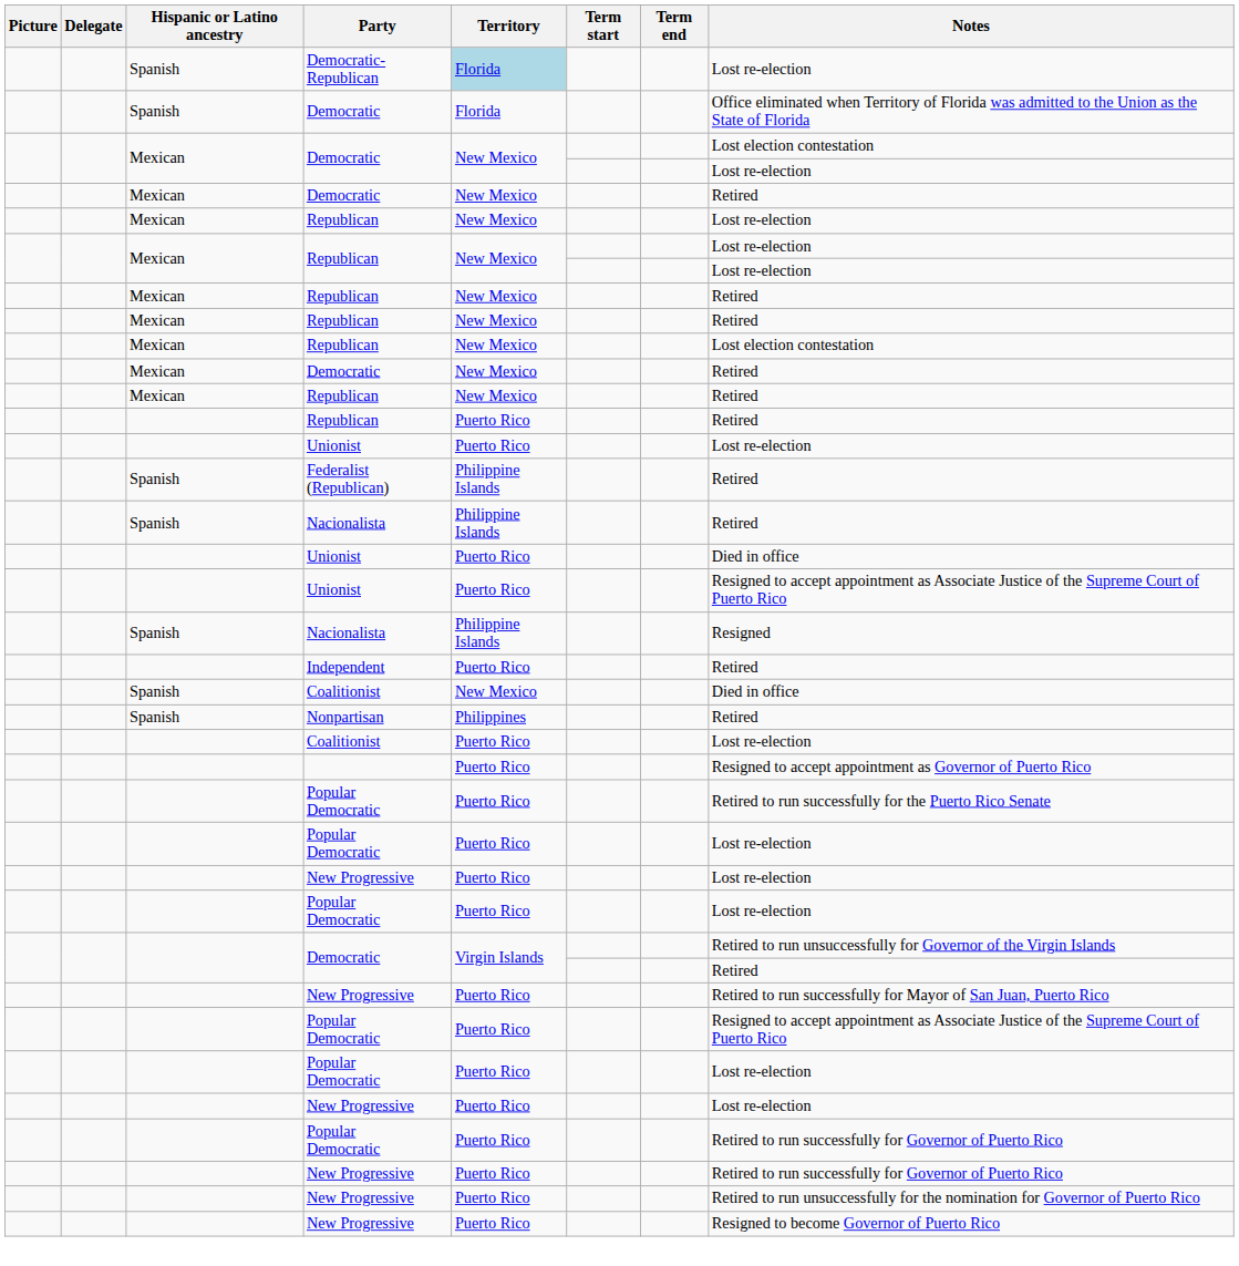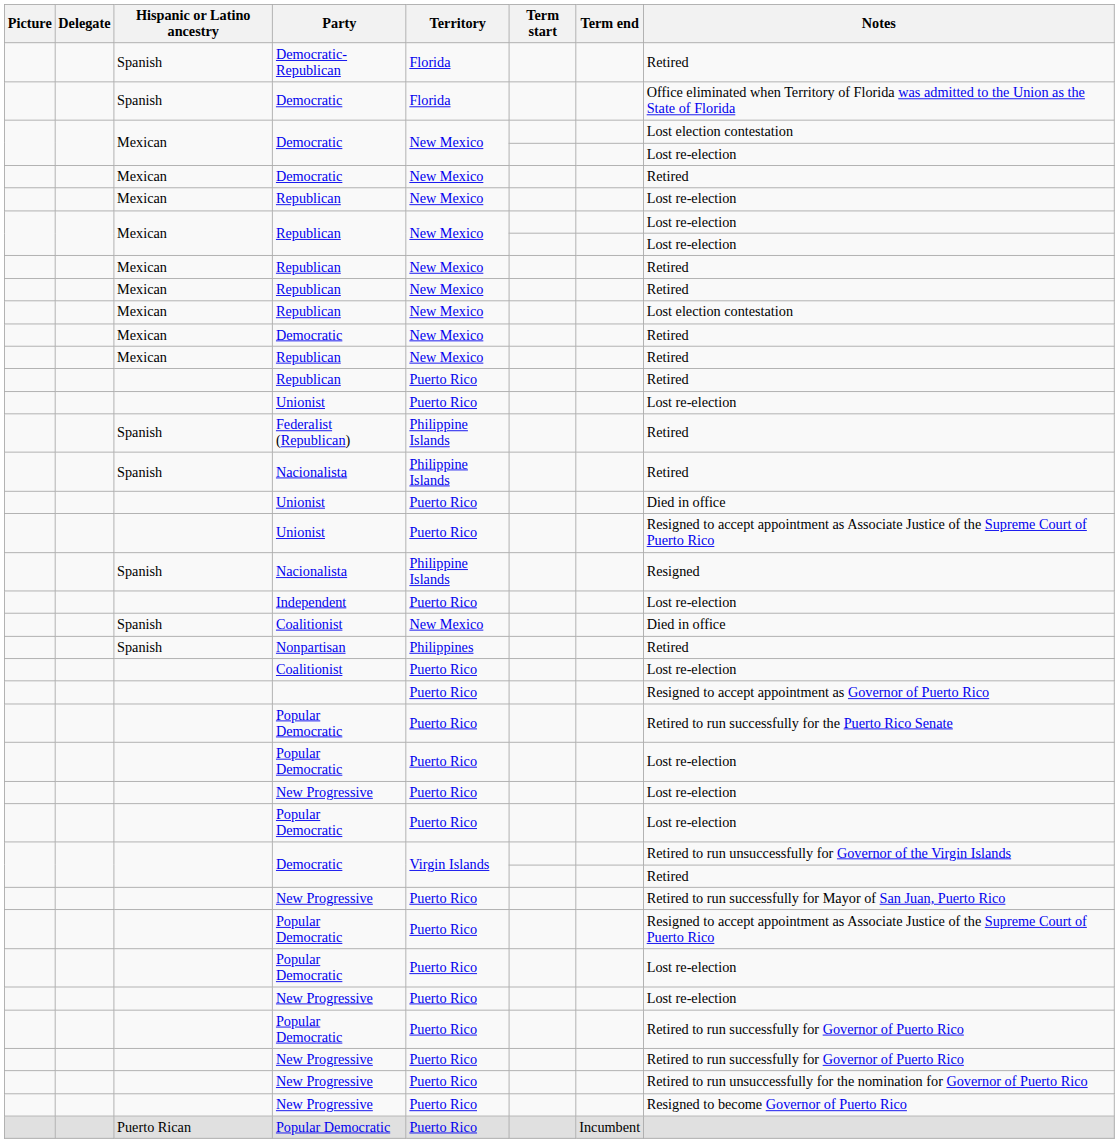 <table class="sortable wikitable">
 <tr>
 <th>Picture</th>
 <th>Delegate<br></th>
 <th>Hispanic or Latino ancestry</th>
 <th>Party</th>
 <th>Territory</th>
 <th>Term start</th>
 <th>Term end</th>
 <th>Notes</th>
 </tr>
 <tr>
 <td></td>
 <td><strong></strong><br></td>
 <td>Spanish</td>
 <td><a href='#'>Democratic-Republican</a></td>
-<td style="background: lightblue;"><a href='#'>Florida</a></td>
+<td><a href='#'>Florida</a></td>
 <td></td>
 <td></td>
-<td>Lost re-election</td>
+<td>Retired</td>
 </tr>
 <tr>
 <td></td>
 <td><strong></strong><br></td>
 <td>Spanish</td>
 <td><a href='#'>Democratic</a></td>
 <td><a href='#'>Florida</a></td>
 <td></td>
 <td></td>
 <td>Office eliminated when Territory of Florida <a href='#'>was admitted to the Union as the State of Florida</a></td>
 </tr>
 <tr>
 <td rowspan=2></td>
 <td rowspan=2><strong></strong><br></td>
 <td rowspan="2">Mexican</td>
 <td rowspan=2 ><a href='#'>Democratic</a></td>
 <td rowspan=2><a href='#'>New Mexico</a></td>
 <td></td>
 <td></td>
 <td>Lost election contestation</td>
 </tr>
 <tr>
 <td></td>
 <td></td>
 <td>Lost re-election</td>
 </tr>
 <tr>
 <td></td>
 <td><strong></strong><br></td>
 <td>Mexican</td>
 <td><a href='#'>Democratic</a></td>
 <td><a href='#'>New Mexico</a></td>
 <td></td>
 <td></td>
 <td>Retired</td>
 </tr>
 <tr>
 <td></td>
 <td><strong></strong><br></td>
 <td>Mexican</td>
 <td><a href='#'>Republican</a></td>
 <td><a href='#'>New Mexico</a></td>
 <td></td>
 <td></td>
 <td>Lost re-election</td>
 </tr>
 <tr>
 <td rowspan=2></td>
 <td rowspan=2><strong></strong><br></td>
 <td rowspan="2">Mexican</td>
 <td rowspan=2 ><a href='#'>Republican</a></td>
 <td rowspan=2><a href='#'>New Mexico</a></td>
 <td></td>
 <td></td>
 <td>Lost re-election</td>
 </tr>
 <tr>
 <td></td>
 <td></td>
 <td>Lost re-election</td>
 </tr>
 <tr>
 <td></td>
 <td><strong></strong><br></td>
 <td>Mexican</td>
 <td><a href='#'>Republican</a></td>
 <td><a href='#'>New Mexico</a></td>
 <td></td>
 <td></td>
 <td>Retired</td>
 </tr>
 <tr>
 <td></td>
 <td><strong></strong><br></td>
 <td>Mexican</td>
 <td><a href='#'>Republican</a></td>
 <td><a href='#'>New Mexico</a></td>
 <td></td>
 <td></td>
 <td>Retired</td>
 </tr>
 <tr>
 <td></td>
 <td><strong></strong><br></td>
 <td>Mexican</td>
 <td><a href='#'>Republican</a></td>
 <td><a href='#'>New Mexico</a></td>
 <td></td>
 <td></td>
 <td>Lost election contestation</td>
 </tr>
 <tr>
 <td></td>
 <td><strong></strong><br></td>
 <td>Mexican</td>
 <td><a href='#'>Democratic</a></td>
 <td><a href='#'>New Mexico</a></td>
 <td></td>
 <td></td>
 <td>Retired</td>
 </tr>
 <tr>
 <td></td>
 <td><strong></strong><br></td>
 <td>Mexican</td>
 <td><a href='#'>Republican</a></td>
 <td><a href='#'>New Mexico</a></td>
 <td></td>
 <td></td>
 <td>Retired</td>
 </tr>
 <tr>
 <td></td>
 <td><strong></strong><br></td>
 <td></td>
 <td><a href='#'>Republican</a></td>
 <td><a href='#'>Puerto Rico</a></td>
 <td></td>
 <td></td>
 <td>Retired</td>
 </tr>
 <tr>
 <td></td>
 <td><strong></strong><br></td>
 <td></td>
 <td><a href='#'>Unionist</a></td>
 <td><a href='#'>Puerto Rico</a></td>
 <td></td>
 <td></td>
 <td>Lost re-election</td>
 </tr>
 <tr>
 <td></td>
 <td><strong></strong><br></td>
 <td>Spanish</td>
 <td><a href='#'>Federalist</a><br>(<a href='#'>Republican</a>)</td>
 <td><a href='#'>Philippine Islands</a></td>
 <td></td>
 <td></td>
 <td>Retired</td>
 </tr>
 <tr>
 <td></td>
 <td><strong></strong><br></td>
 <td>Spanish</td>
 <td bgcolor=><a href='#'>Nacionalista</a></td>
 <td><a href='#'>Philippine Islands</a></td>
 <td></td>
 <td></td>
 <td>Retired</td>
 </tr>
 <tr>
 <td></td>
 <td><strong></strong><br></td>
 <td></td>
 <td><a href='#'>Unionist</a></td>
 <td><a href='#'>Puerto Rico</a></td>
 <td></td>
 <td></td>
 <td>Died in office</td>
 </tr>
 <tr>
 <td></td>
 <td><strong></strong><br></td>
 <td></td>
 <td><a href='#'>Unionist</a></td>
 <td><a href='#'>Puerto Rico</a></td>
 <td></td>
 <td></td>
 <td>Resigned to accept appointment as Associate Justice of the <a href='#'>Supreme Court of Puerto Rico</a></td>
 </tr>
 <tr>
 <td></td>
 <td><strong></strong><br></td>
 <td>Spanish</td>
 <td bgcolor=><a href='#'>Nacionalista</a></td>
 <td><a href='#'>Philippine Islands</a></td>
 <td></td>
 <td></td>
 <td>Resigned</td>
 </tr>
 <tr>
 <td></td>
 <td><strong></strong><br></td>
 <td></td>
 <td><a href='#'>Independent</a></td>
 <td><a href='#'>Puerto Rico</a></td>
 <td></td>
 <td></td>
-<td>Retired</td>
+<td>Lost re-election</td>
 </tr>
 <tr>
 <td></td>
 <td><strong></strong><br></td>
 <td>Spanish</td>
 <td><a href='#'>Coalitionist</a></td>
 <td><a href='#'>New Mexico</a></td>
 <td></td>
 <td></td>
 <td>Died in office</td>
 </tr>
 <tr>
 <td></td>
 <td><strong></strong><br></td>
 <td>Spanish</td>
 <td><a href='#'>Nonpartisan</a></td>
 <td><a href='#'>Philippines</a></td>
 <td></td>
 <td></td>
 <td>Retired</td>
 </tr>
 <tr>
 <td></td>
 <td><strong></strong><br></td>
 <td></td>
 <td><a href='#'>Coalitionist</a></td>
 <td><a href='#'>Puerto Rico</a></td>
 <td></td>
 <td></td>
 <td>Lost re-election</td>
 </tr>
 <tr>
 <td></td>
 <td><strong></strong><br></td>
 <td></td>
 <td></td>
 <td><a href='#'>Puerto Rico</a></td>
 <td></td>
 <td></td>
 <td>Resigned to accept appointment as <a href='#'>Governor of Puerto Rico</a></td>
 </tr>
 <tr>
 <td></td>
 <td><strong></strong><br></td>
 <td></td>
 <td><a href='#'>Popular<br>Democratic</a></td>
 <td><a href='#'>Puerto Rico</a></td>
 <td></td>
 <td></td>
 <td>Retired to run successfully for the <a href='#'>Puerto Rico Senate</a></td>
 </tr>
 <tr>
 <td></td>
 <td><strong></strong><br></td>
 <td></td>
 <td><a href='#'>Popular<br>Democratic</a></td>
 <td><a href='#'>Puerto Rico</a></td>
 <td></td>
 <td></td>
 <td>Lost re-election</td>
 </tr>
 <tr>
 <td></td>
 <td><strong></strong><br></td>
 <td></td>
 <td><a href='#'>New Progressive</a></td>
 <td><a href='#'>Puerto Rico</a></td>
 <td></td>
 <td></td>
 <td>Lost re-election</td>
 </tr>
 <tr>
 <td></td>
 <td><strong></strong><br></td>
 <td></td>
 <td><a href='#'>Popular<br>Democratic</a></td>
 <td><a href='#'>Puerto Rico</a></td>
 <td></td>
 <td></td>
 <td>Lost re-election</td>
 </tr>
 <tr>
 <td rowspan=2></td>
 <td rowspan=2><strong></strong><br></td>
 <td rowspan="2"></td>
 <td rowspan=2 ><a href='#'>Democratic</a></td>
 <td rowspan=2><a href='#'>Virgin Islands</a></td>
 <td></td>
 <td></td>
 <td>Retired to run unsuccessfully for <a href='#'>Governor of the Virgin Islands</a></td>
 </tr>
 <tr>
 <td></td>
 <td></td>
 <td>Retired</td>
 </tr>
 <tr>
 <td></td>
 <td><strong></strong><br></td>
 <td></td>
 <td><a href='#'>New Progressive</a></td>
 <td><a href='#'>Puerto Rico</a></td>
 <td></td>
 <td></td>
 <td>Retired to run successfully for Mayor of <a href='#'>San Juan, Puerto Rico</a></td>
 </tr>
 <tr>
 <td></td>
 <td><strong></strong><br></td>
 <td></td>
 <td><a href='#'>Popular<br>Democratic</a></td>
 <td><a href='#'>Puerto Rico</a></td>
 <td></td>
 <td></td>
 <td>Resigned to accept appointment as Associate Justice of the <a href='#'>Supreme Court of Puerto Rico</a></td>
 </tr>
 <tr>
 <td></td>
 <td><strong></strong><br></td>
 <td></td>
 <td><a href='#'>Popular<br>Democratic</a></td>
 <td><a href='#'>Puerto Rico</a></td>
 <td></td>
 <td></td>
 <td>Lost re-election</td>
 </tr>
 <tr>
 <td></td>
 <td><strong></strong><br></td>
 <td></td>
 <td><a href='#'>New Progressive</a></td>
 <td><a href='#'>Puerto Rico</a></td>
 <td></td>
 <td></td>
 <td>Lost re-election</td>
 </tr>
 <tr>
 <td></td>
 <td><strong></strong><br></td>
 <td></td>
 <td><a href='#'>Popular<br>Democratic</a></td>
 <td><a href='#'>Puerto Rico</a></td>
 <td></td>
 <td></td>
 <td>Retired to run successfully for <a href='#'>Governor of Puerto Rico</a></td>
 </tr>
 <tr>
 <td></td>
 <td><strong></strong><br></td>
 <td></td>
 <td><a href='#'>New Progressive</a></td>
 <td><a href='#'>Puerto Rico</a></td>
 <td></td>
 <td></td>
 <td>Retired to run successfully for <a href='#'>Governor of Puerto Rico</a></td>
 </tr>
 <tr>
 <td></td>
 <td><strong></strong><br></td>
 <td></td>
 <td><a href='#'>New Progressive</a></td>
 <td><a href='#'>Puerto Rico</a></td>
 <td></td>
 <td></td>
 <td>Retired to run unsuccessfully for the nomination for <a href='#'>Governor of Puerto Rico</a></td>
 </tr>
 <tr>
 <td></td>
 <td><strong></strong><br></td>
 <td></td>
 <td><a href='#'>New Progressive</a></td>
 <td><a href='#'>Puerto Rico</a></td>
 <td></td>
 <td></td>
 <td>Resigned to become <a href='#'>Governor of Puerto Rico</a></td>
 </tr>
+<tr style="background:#e0e0e0">
+<td></td>
+<td><strong></strong><br></td>
+<td>Puerto Rican</td>
+<td><a href='#'>Popular Democratic</a></td>
+<td><a href='#'>Puerto Rico</a></td>
+<td></td>
+<td>Incumbent</td>
+<td></td>
+</tr>
 </table>
